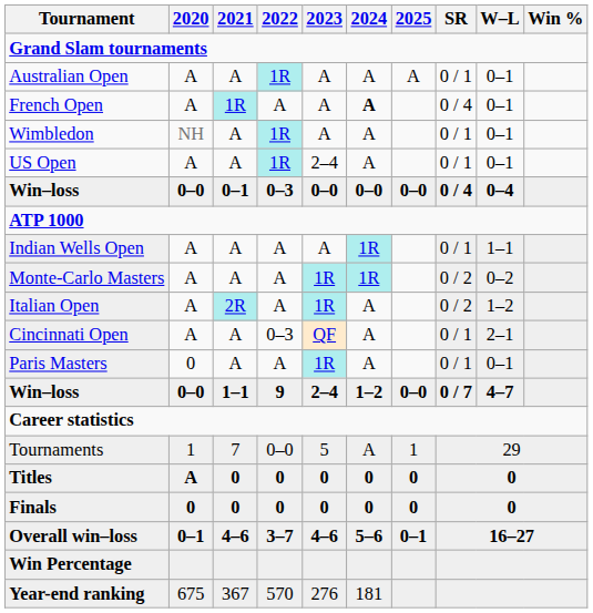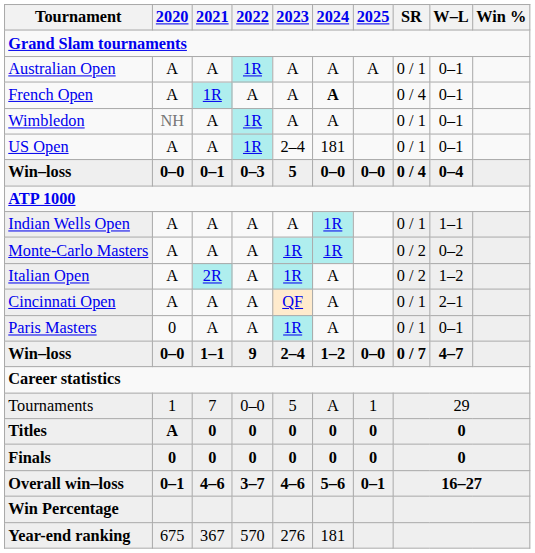 <table class="wikitable" style="text-align:center">
 <tr>
 <th>Tournament</th>
 <th><a href='#'>2020</a></th>
 <th><a href='#'>2021</a></th>
 <th><a href='#'>2022</a></th>
 <th><a href='#'>2023</a></th>
 <th><a href='#'>2024</a></th>
 <th><a href='#'>2025</a></th>
 <th>SR</th>
 <th>W–L</th>
 <th>Win %</th>
 </tr>
 <tr>
 <td colspan="10" style="text-align:left"><a href='#'><strong>Grand Slam tournaments</strong></a></td>
 </tr>
 <tr>
 <td align="left"><a href='#'>Australian Open</a></td>
 <td>A</td>
 <td>A</td>
 <td bgcolor=afeeee><a href='#'>1R</a></td>
 <td>A</td>
 <td>A</td>
 <td>A</td>
 <td>0 / 1</td>
 <td>0–1</td>
 <td></td>
 </tr>
 <tr>
 <td align="left"><a href='#'>French Open</a></td>
 <td>A</td>
 <td bgcolor=afeeee><a href='#'>1R</a></td>
 <td>A</td>
 <td>A</td>
 <td><strong>A</strong></td>
 <td></td>
 <td>0 / 4</td>
 <td>0–1</td>
 <td></td>
 </tr>
 <tr>
 <td align="left"><a href='#'>Wimbledon</a></td>
 <td style="color:#767676">NH</td>
 <td>A</td>
 <td bgcolor=afeeee><a href='#'>1R</a></td>
 <td>A</td>
 <td>A</td>
 <td></td>
 <td>0 / 1</td>
 <td>0–1</td>
 <td></td>
 </tr>
 <tr>
 <td align="left"><a href='#'>US Open</a></td>
 <td>A</td>
 <td>A</td>
 <td bgcolor=afeeee><a href='#'>1R</a></td>
 <td>2–4</td>
-<td>A</td>
+<td>181</td>
 <td></td>
 <td>0 / 1</td>
 <td>0–1</td>
 <td></td>
 </tr>
 <tr style="font-weight:bold;background:#efefef">
 <td style="text-align:left">Win–loss</td>
 <td>0–0</td>
 <td>0–1</td>
 <td>0–3</td>
-<td>0–0</td>
+<td>5</td>
 <td>0–0</td>
 <td>0–0</td>
 <td>0 / 4</td>
 <td>0–4</td>
 <td></td>
 </tr>
 <tr>
 <td colspan="10" style="text-align:left"><strong><a href='#'>ATP 1000</a></strong></td>
 </tr>
 <tr>
 <td bgcolor="efefef" align="left"><a href='#'>Indian Wells Open</a></td>
 <td>A</td>
 <td>A</td>
 <td>A</td>
 <td>A</td>
 <td bgcolor=afeeee><a href='#'>1R</a></td>
 <td></td>
 <td bgcolor="efefef">0 / 1</td>
 <td bgcolor="efefef">1–1</td>
 <td bgcolor="efefef"></td>
 </tr>
 <tr>
 <td bgcolor="efefef" align="left"><a href='#'>Monte-Carlo Masters</a></td>
 <td>A</td>
 <td>A</td>
 <td>A</td>
 <td bgcolor=afeeee><a href='#'>1R</a></td>
 <td bgcolor=afeeee><a href='#'>1R</a></td>
 <td></td>
 <td bgcolor="efefef">0 / 2</td>
 <td bgcolor="efefef">0–2</td>
 <td bgcolor="efefef"></td>
 </tr>
 <tr>
 <td bgcolor="efefef" align="left"><a href='#'>Italian Open</a></td>
 <td>A</td>
 <td bgcolor=afeeee><a href='#'>2R</a></td>
 <td>A</td>
 <td bgcolor=afeeee><a href='#'>1R</a></td>
 <td>A</td>
 <td></td>
 <td bgcolor="efefef">0 / 2</td>
 <td bgcolor="efefef">1–2</td>
 <td bgcolor="efefef"></td>
 </tr>
 <tr>
 <td bgcolor="efefef" align="left"><a href='#'>Cincinnati Open</a></td>
 <td>A</td>
 <td>A</td>
-<td>0–3</td>
+<td>A</td>
 <td bgcolor=ffebcd><a href='#'>QF</a></td>
 <td>A</td>
 <td></td>
 <td bgcolor="efefef">0 / 1</td>
 <td bgcolor="efefef">2–1</td>
 <td bgcolor="efefef"></td>
 </tr>
 <tr>
 <td bgcolor="efefef" align="left"><a href='#'>Paris Masters</a></td>
 <td>0</td>
 <td>A</td>
 <td>A</td>
 <td bgcolor=afeeee><a href='#'>1R</a></td>
 <td>A</td>
 <td></td>
 <td bgcolor="efefef">0 / 1</td>
 <td bgcolor="efefef">0–1</td>
 <td bgcolor="efefef"></td>
 </tr>
 <tr style="font-weight:bold;background:#efefef">
 <td style="text-align:left">Win–loss</td>
 <td>0–0</td>
 <td>1–1</td>
 <td>9</td>
 <td>2–4</td>
 <td>1–2</td>
 <td>0–0</td>
 <td>0 / 7</td>
 <td>4–7</td>
 <td></td>
 </tr>
 <tr>
 <td colspan="10" style="text-align:left"><strong>Career statistics</strong></td>
 </tr>
 <tr style="background:#efefef">
 <td style="text-align:left">Tournaments</td>
 <td>1</td>
 <td>7</td>
 <td>0–0</td>
 <td>5</td>
 <td>A</td>
 <td>1</td>
 <td colspan="3">29</td>
 </tr>
 <tr style="font-weight:bold;background:#efefef">
 <td style="text-align:left">Titles</td>
 <td>A</td>
 <td>0</td>
 <td>0</td>
 <td>0</td>
 <td>0</td>
 <td>0</td>
 <td colspan="3">0</td>
 </tr>
 <tr style="font-weight:bold;background:#efefef">
 <td style="text-align:left">Finals</td>
 <td>0</td>
 <td>0</td>
 <td>0</td>
 <td>0</td>
 <td>0</td>
 <td>0</td>
 <td colspan="3">0</td>
 </tr>
 <tr style="font-weight:bold;background:#efefef">
 <td style="text-align:left">Overall win–loss</td>
 <td>0–1</td>
 <td>4–6</td>
 <td>3–7</td>
 <td>4–6</td>
 <td>5–6</td>
 <td>0–1</td>
 <td colspan="3">16–27</td>
 </tr>
 <tr style="font-weight:bold;background:#efefef">
 <td style="text-align:left">Win Percentage</td>
 <td></td>
 <td></td>
 <td></td>
 <td></td>
 <td></td>
 <td></td>
 <td colspan="3"></td>
 </tr>
 <tr style="background:#efefef">
 <td align="left"><strong>Year-end ranking</strong></td>
 <td>675</td>
 <td>367</td>
 <td>570</td>
 <td>276</td>
 <td>181</td>
 <td></td>
 <td colspan="3"></td>
 </tr>
 </table>
